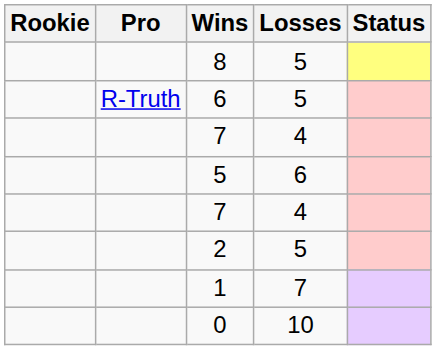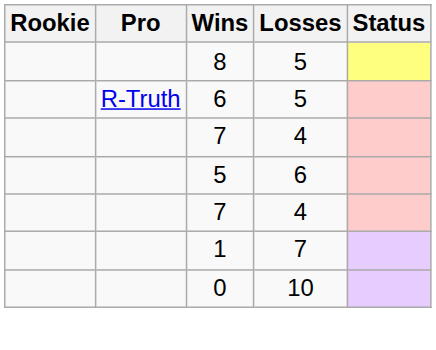 <table class="wikitable sortable" style="text-align:center;">
 <tr>
 <th>Rookie</th>
 <th>Pro</th>
 <th>Wins</th>
 <th>Losses</th>
 <th>Status</th>
 </tr>
 <tr>
 <td style="text-align:left;"></td>
 <td style="text-align:left;"></td>
 <td>8</td>
 <td>5</td>
 <td style="background:#FFFF7F"></td>
 </tr>
 <tr>
 <td style="text-align:left;"></td>
 <td style="text-align:left;"><a href='#'>R-Truth</a></td>
 <td>6</td>
 <td>5</td>
 <td style="background:#fcc;"></td>
 </tr>
 <tr>
 <td style="text-align:left;"></td>
 <td style="text-align:left;"></td>
 <td>7</td>
 <td>4</td>
 <td style="background:#fcc;"></td>
 </tr>
 <tr>
 <td style="text-align:left;"></td>
 <td style="text-align:left;"></td>
 <td>5</td>
 <td>6</td>
 <td style="background:#fcc;"></td>
 </tr>
 <tr>
 <td style="text-align:left;"></td>
 <td style="text-align:left;"></td>
 <td>7</td>
 <td>4</td>
 <td style="background:#fcc;"></td>
 </tr>
 <tr>
 <td style="text-align:left;"></td>
 <td style="text-align:left;"></td>
-<td>2</td>
-<td>5</td>
-<td style="background:#fcc;"></td>
-</tr>
-<tr>
-<td style="text-align:left;"></td>
-<td style="text-align:left;"></td>
 <td>1</td>
 <td>7</td>
 <td style="background:#E6CCFF"></td>
 </tr>
 <tr>
 <td style="text-align:left;"></td>
 <td style="text-align:left;"></td>
 <td>0</td>
 <td>10</td>
 <td style="background:#E6CCFF"></td>
 </tr>
 </table>
